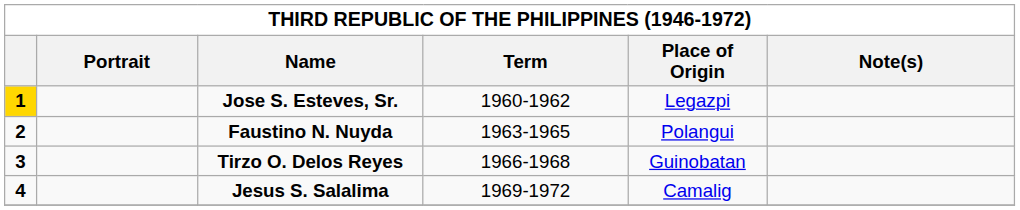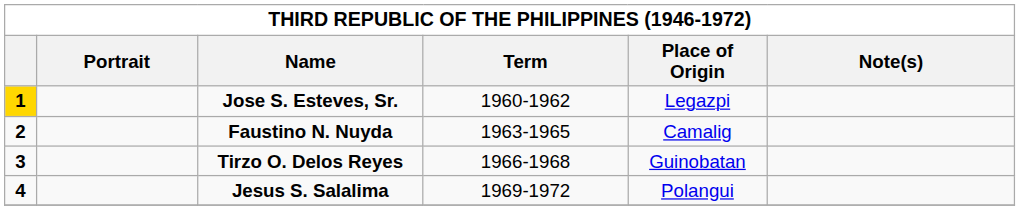 <table class="wikitable" style="vertical-align:top;text-align:center;font-size:95%;">
 <tr>
 <th style="background-color:white;font-size:105%;width:51em;" colspan=6>THIRD REPUBLIC OF THE PHILIPPINES (1946-1972)</th>
 </tr>
 <tr>
 <th style="width: 1em;text-align:center"></th>
 <th style="width: 7em;text-align:center">Portrait</th>
 <th style="width: 10em;text-align:center">Name</th>
 <th style="width: 9em;text-align:center">Term</th>
 <th style="width: 6em;text-align:center">Place of Origin</th>
 <th style="width: 11em;text-align:center">Note(s)</th>
 </tr>
 <tr>
 <td style="background: gold;"><strong>1</strong></td>
 <td></td>
 <td><strong>Jose S. Esteves, Sr.</strong> <br></td>
 <td>1960-1962</td>
 <td><a href='#'>Legazpi</a></td>
 <td></td>
 </tr>
 <tr>
 <td><strong>2</strong></td>
 <td></td>
 <td><strong>Faustino N. Nuyda</strong> <br></td>
 <td>1963-1965</td>
-<td><a href='#'>Polangui</a></td>
+<td><a href='#'>Camalig</a></td>
 <td></td>
 </tr>
 <tr>
 <td><strong>3</strong></td>
 <td></td>
 <td><strong>Tirzo O. Delos Reyes</strong> <br></td>
 <td>1966-1968</td>
 <td><a href='#'>Guinobatan</a></td>
 <td></td>
 </tr>
 <tr>
 <td><strong>4</strong></td>
 <td></td>
 <td><strong>Jesus S. Salalima</strong> <br></td>
 <td>1969-1972</td>
-<td><a href='#'>Camalig</a></td>
+<td><a href='#'>Polangui</a></td>
 <td></td>
 </tr>
 <tr>
 </tr>
 </table>
